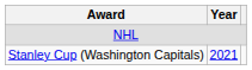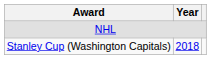 <table class="wikitable">
 <tr>
 <th>Award</th>
 <th>Year</th>
 <th></th>
 </tr>
 <tr ALIGN="center" bgcolor="#e0e0e0">
 <td colspan="3"><a href='#'>NHL</a></td>
 </tr>
 <tr>
 <td><a href='#'>Stanley Cup</a> (Washington Capitals)</td>
-<td><a href='#'>2021</a></td>
+<td><a href='#'>2018</a></td>
 <td></td>
 </tr>
 </table>
